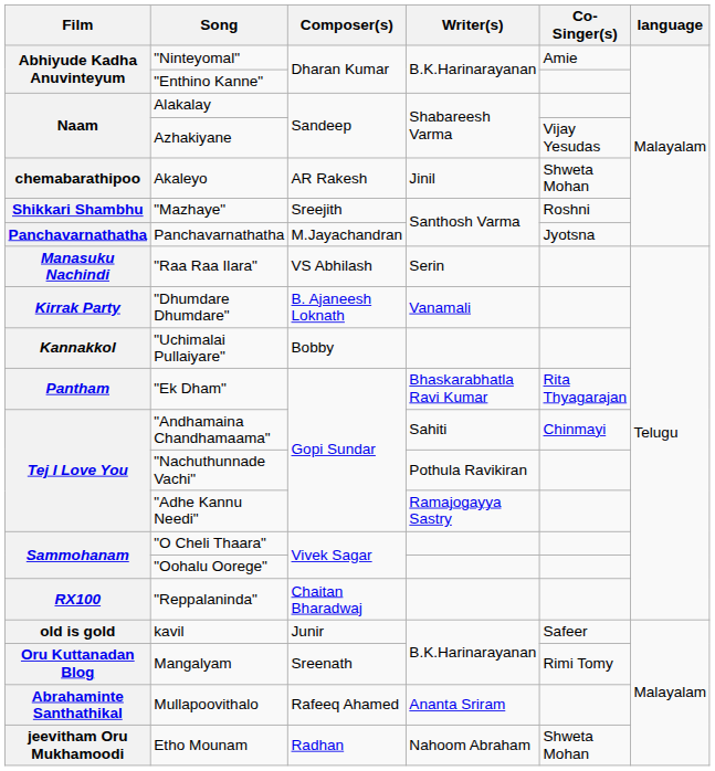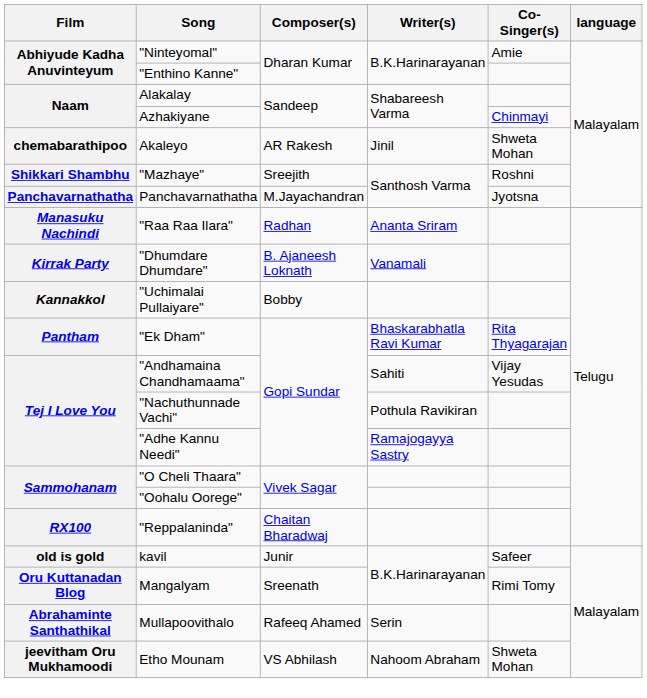 <table class="wikitable sortable">
 <tr>
 <th>Film</th>
 <th>Song</th>
 <th>Composer(s)</th>
 <th>Writer(s)</th>
 <th>Co-Singer(s)</th>
 <th>language</th>
 </tr>
 <tr>
 <th Rowspan=2>Abhiyude Kadha Anuvinteyum</th>
 <td>"Ninteyomal"</td>
 <td Rowspan=2>Dharan Kumar</td>
 <td Rowspan=2>B.K.Harinarayanan</td>
 <td>Amie</td>
 <td Rowspan=7>Malayalam</td>
 </tr>
 <tr>
 <td>"Enthino Kanne"</td>
 <td></td>
 </tr>
 <tr>
 <th rowspan=2>Naam</th>
 <td>Alakalay</td>
 <td Rowspan=2>Sandeep</td>
 <td rowspan=2>Shabareesh Varma</td>
 <td></td>
 </tr>
 <tr>
 <td>Azhakiyane</td>
-<td>Vijay Yesudas</td>
+<td><a href='#'>Chinmayi</a></td>
 </tr>
 <tr>
 <th>chemabarathipoo</th>
 <td>Akaleyo</td>
 <td>AR Rakesh</td>
 <td>Jinil</td>
 <td>Shweta Mohan</td>
 </tr>
 <tr>
 <th><a href='#'>Shikkari Shambhu</a></th>
 <td>"Mazhaye"</td>
 <td>Sreejith</td>
 <td rowspan=2>Santhosh Varma</td>
 <td>Roshni</td>
 </tr>
 <tr>
 <th><a href='#'>Panchavarnathatha</a></th>
 <td>Panchavarnathatha</td>
 <td>M.Jayachandran</td>
 <td>Jyotsna</td>
 </tr>
 <tr>
 <th><em><a href='#'>Manasuku Nachindi</a></em></th>
 <td>"Raa Raa Ilara"</td>
-<td>VS Abhilash</td>
-<td>Serin</td>
+<td><a href='#'>Radhan</a></td>
+<td><a href='#'>Ananta Sriram</a></td>
 <td></td>
 <td Rowspan=10>Telugu</td>
 </tr>
 <tr>
 <th><em><a href='#'>Kirrak Party</a></em></th>
 <td>"Dhumdare Dhumdare"</td>
 <td><a href='#'>B. Ajaneesh Loknath</a></td>
 <td><a href='#'>Vanamali</a></td>
 <td></td>
 </tr>
 <tr>
 <th><em>Kannakkol</em></th>
 <td>"Uchimalai Pullaiyare"</td>
 <td>Bobby</td>
 <td></td>
 <td></td>
 </tr>
 <tr>
 <th><em><a href='#'>Pantham</a></em></th>
 <td>"Ek Dham"</td>
 <td rowspan="4"><a href='#'>Gopi Sundar</a></td>
 <td><a href='#'>Bhaskarabhatla Ravi Kumar</a></td>
 <td><a href='#'>Rita Thyagarajan</a></td>
 </tr>
 <tr>
 <th rowspan="3"><em><a href='#'>Tej I Love You</a></em></th>
 <td>"Andhamaina Chandhamaama"</td>
 <td>Sahiti</td>
-<td><a href='#'>Chinmayi</a></td>
+<td>Vijay Yesudas</td>
 </tr>
 <tr>
 <td>"Nachuthunnade Vachi"</td>
 <td>Pothula Ravikiran</td>
 <td></td>
 </tr>
 <tr>
 <td>"Adhe Kannu Needi"</td>
 <td><a href='#'>Ramajogayya Sastry</a></td>
 <td></td>
 </tr>
 <tr>
 <th rowspan="2"><a href='#'><em>Sammohanam</em></a></th>
 <td>"O Cheli Thaara"</td>
 <td rowspan="2"><a href='#'>Vivek Sagar</a></td>
 <td></td>
 <td></td>
 </tr>
 <tr>
 <td>"Oohalu Oorege"</td>
 <td></td>
 <td></td>
 </tr>
 <tr>
 <th><a href='#'><em>RX100</em></a></th>
 <td>"Reppalaninda"</td>
 <td><a href='#'>Chaitan Bharadwaj</a></td>
 <td></td>
 <td></td>
 </tr>
 <tr>
 <th>old is gold</th>
 <td>kavil</td>
 <td>Junir</td>
 <td rowspan=2>B.K.Harinarayanan</td>
 <td>Safeer</td>
 <td Rowspan=4>Malayalam</td>
 </tr>
 <tr>
 <th><a href='#'>Oru Kuttanadan Blog</a></th>
 <td>Mangalyam</td>
 <td>Sreenath</td>
 <td>Rimi Tomy</td>
 </tr>
 <tr>
 <th><a href='#'>Abrahaminte Santhathikal</a></th>
 <td>Mullapoovithalo</td>
 <td>Rafeeq Ahamed</td>
-<td><a href='#'>Ananta Sriram</a></td>
+<td>Serin</td>
 </tr>
 <tr>
 <th>jeevitham Oru Mukhamoodi</th>
 <td>Etho Mounam</td>
-<td><a href='#'>Radhan</a></td>
+<td>VS Abhilash</td>
 <td>Nahoom Abraham</td>
 <td>Shweta Mohan</td>
 </tr>
 </table>
